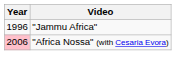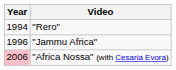 <table class="wikitable">
 <tr>
 <th>Year</th>
 <th>Video</th>
+</tr>
+<tr>
+<td>1994</td>
+<td>"Rero"</td>
 </tr>
 <tr>
 <td>1996</td>
 <td>"Jammu Africa"</td>
 </tr>
 <tr>
 <td style="background: pink;">2006</td>
 <td>"Africa Nossa" <small>(with <a href='#'>Cesaria Evora</a>)</small></td>
 </tr>
 </table>
